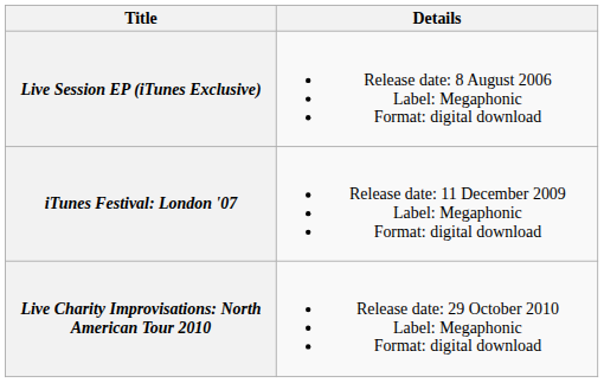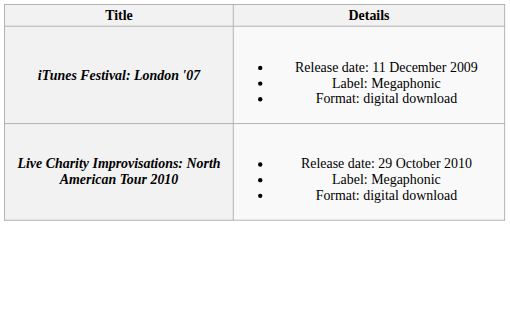 <table class="wikitable plainrowheaders" style="text-align:center;">
 <tr>
 <th scope="col" style="width:16em;">Title</th>
 <th scope="col" style="width:19em;">Details</th>
-</tr>
-<tr>
-<th scope="row"><em>Live Session EP (iTunes Exclusive)</em></th>
-<td><br><ul><li>Release date: 8 August 2006</li><li>Label: Megaphonic</li><li>Format: digital download</li></ul></td>
 </tr>
 <tr>
 <th scope="row"><em>iTunes Festival: London '07</em></th>
 <td><br><ul><li>Release date: 11 December 2009</li><li>Label: Megaphonic</li><li>Format: digital download</li></ul></td>
 </tr>
 <tr>
 <th scope="row"><em>Live Charity Improvisations: North American Tour 2010</em></th>
 <td><br><ul><li>Release date: 29 October 2010</li><li>Label: Megaphonic</li><li>Format: digital download</li></ul></td>
 </tr>
 </table>
